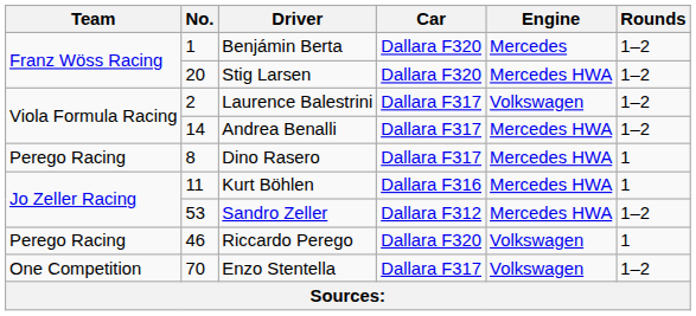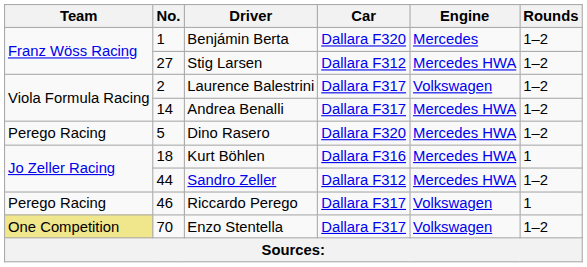 <table class="wikitable" style="font-size: 85%">
 <tr>
 <th>Team</th>
 <th>No.</th>
 <th>Driver</th>
 <th>Car</th>
 <th>Engine</th>
 <th>Rounds</th>
 </tr>
 <tr>
 <td rowspan="2"> <a href='#'>Franz Wöss Racing</a></td>
 <td>1</td>
 <td> Benjámin Berta</td>
 <td><a href='#'>Dallara F320</a></td>
 <td><a href='#'>Mercedes</a></td>
 <td>1–2</td>
 </tr>
 <tr>
-<td>20</td>
+<td>27</td>
 <td> Stig Larsen</td>
-<td><a href='#'>Dallara F320</a></td>
+<td><a href='#'>Dallara F312</a></td>
 <td><a href='#'>Mercedes HWA</a></td>
 <td>1–2</td>
 </tr>
 <tr>
 <td rowspan="2"> Viola Formula Racing</td>
 <td>2</td>
 <td> Laurence Balestrini</td>
 <td><a href='#'>Dallara F317</a></td>
 <td><a href='#'>Volkswagen</a></td>
 <td>1–2</td>
 </tr>
 <tr>
 <td>14</td>
 <td> Andrea Benalli</td>
 <td><a href='#'>Dallara F317</a></td>
 <td><a href='#'>Mercedes HWA</a></td>
 <td>1–2</td>
 </tr>
 <tr>
 <td> Perego Racing</td>
-<td>8</td>
+<td>5</td>
 <td> Dino Rasero</td>
-<td><a href='#'>Dallara F317</a></td>
+<td><a href='#'>Dallara F320</a></td>
 <td><a href='#'>Mercedes HWA</a></td>
-<td>1</td>
+<td>1–2</td>
 </tr>
 <tr>
 <td rowspan="2"> <a href='#'>Jo Zeller Racing</a></td>
-<td>11</td>
+<td>18</td>
 <td> Kurt Böhlen</td>
 <td><a href='#'>Dallara F316</a></td>
 <td><a href='#'>Mercedes HWA</a></td>
 <td>1</td>
 </tr>
 <tr>
-<td>53</td>
+<td>44</td>
 <td> <a href='#'>Sandro Zeller</a></td>
 <td><a href='#'>Dallara F312</a></td>
 <td><a href='#'>Mercedes HWA</a></td>
 <td>1–2</td>
 </tr>
 <tr>
 <td> Perego Racing</td>
 <td>46</td>
 <td> Riccardo Perego</td>
-<td><a href='#'>Dallara F320</a></td>
+<td><a href='#'>Dallara F317</a></td>
 <td><a href='#'>Volkswagen</a></td>
 <td>1</td>
 </tr>
 <tr>
-<td> One Competition</td>
+<td style="background: khaki;"> One Competition</td>
 <td>70</td>
 <td> Enzo Stentella</td>
 <td><a href='#'>Dallara F317</a></td>
 <td><a href='#'>Volkswagen</a></td>
 <td>1–2</td>
 </tr>
 <tr>
 <th colspan="6">Sources: </th>
 </tr>
 </table>
